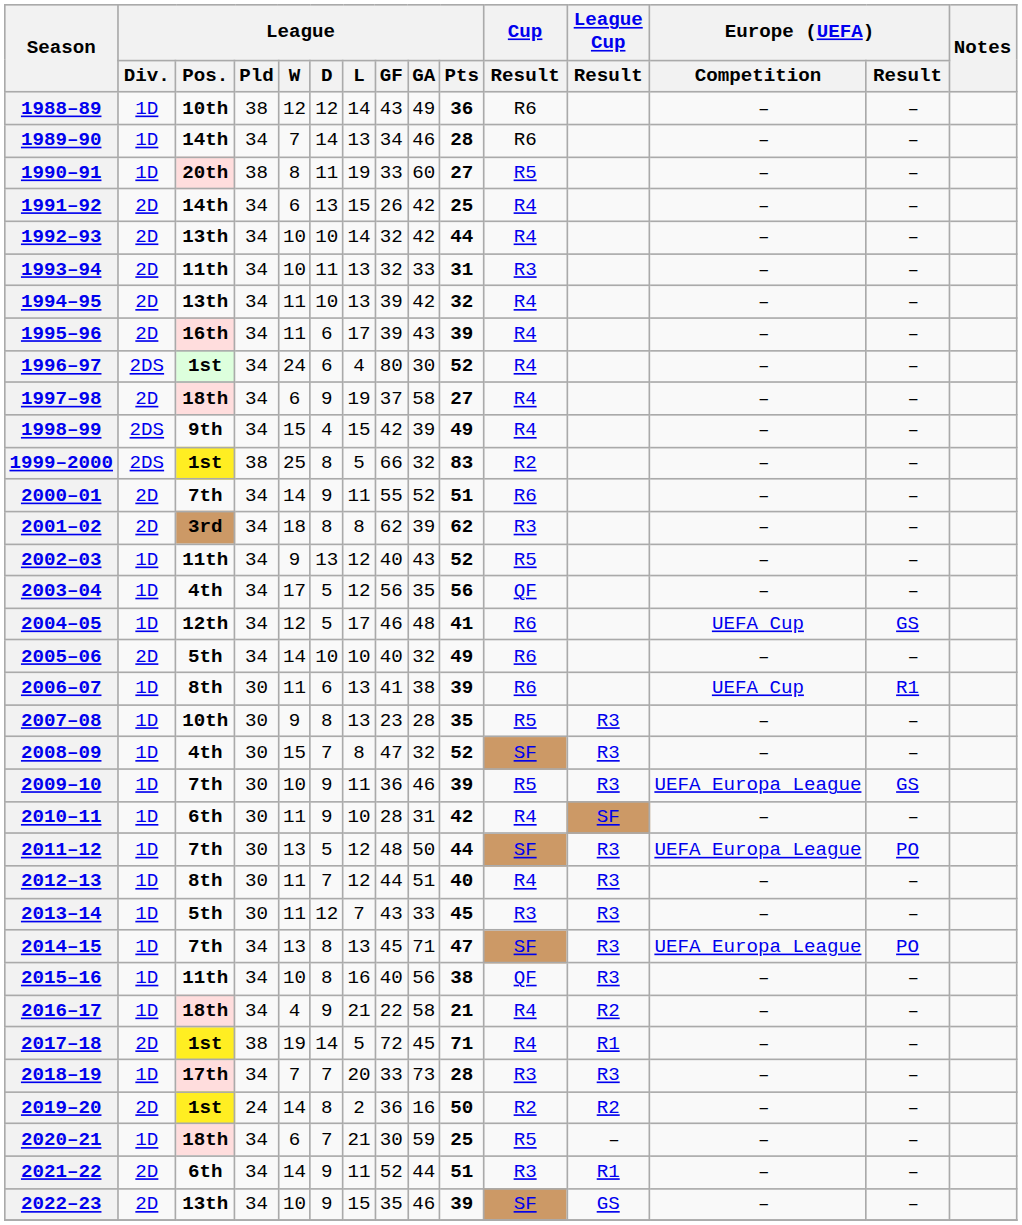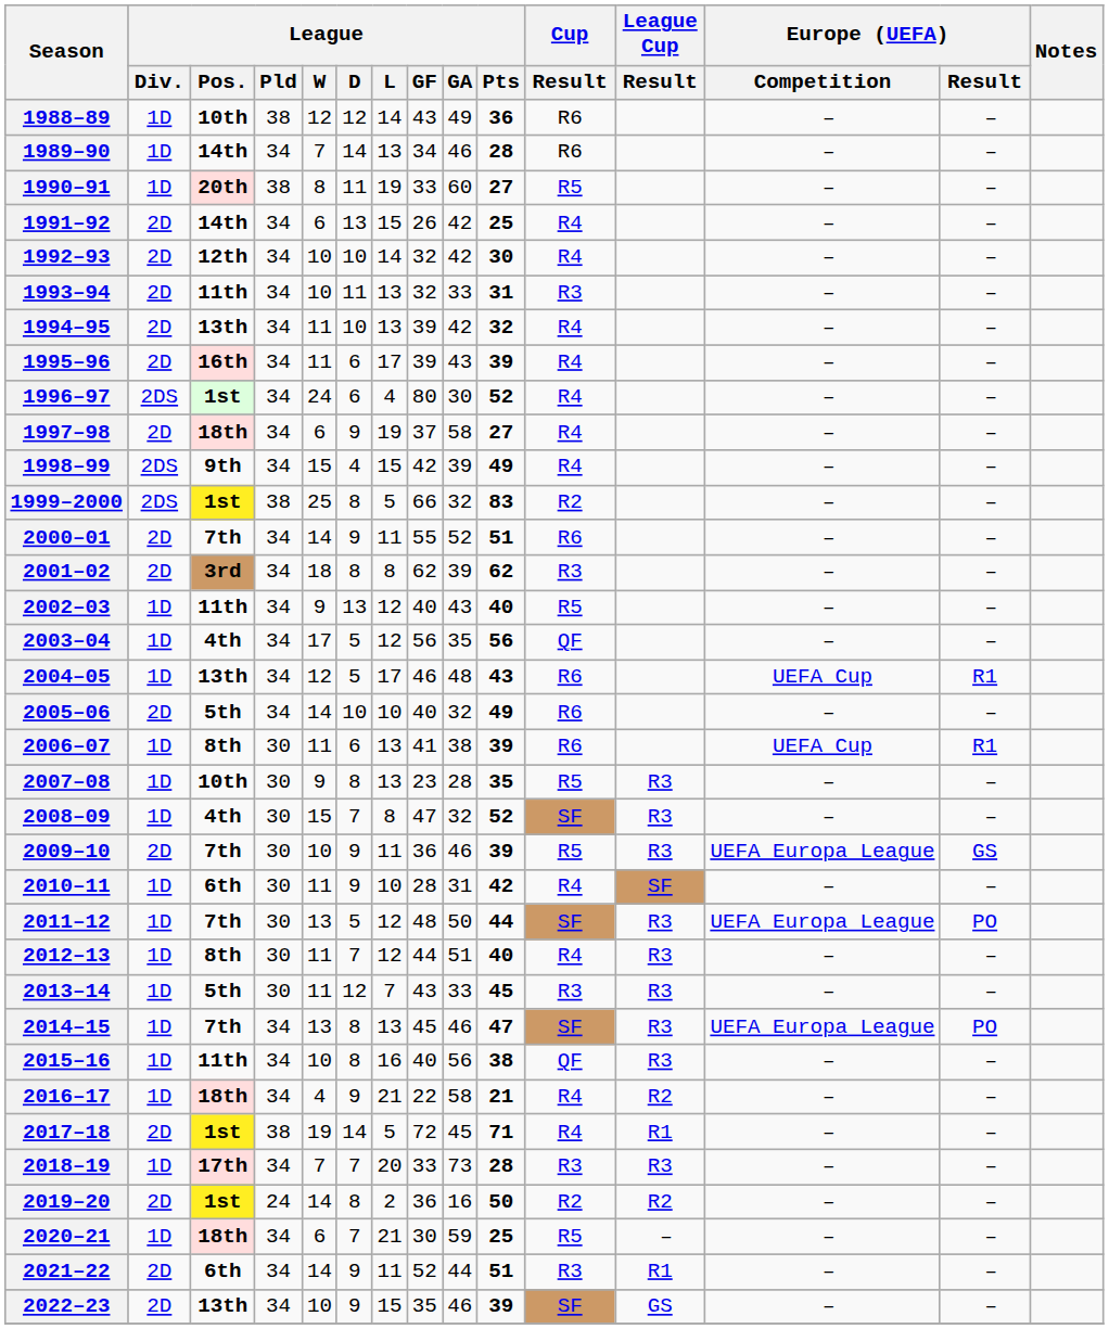 <table class="wikitable" style="font-size:90%; text-align: center">
 <tr>
 <th rowspan="2">Season</th>
 <th colspan="9">League</th>
 <th align=center><a href='#'>Cup</a></th>
 <th align=center><a href='#'>League Cup</a></th>
 <th colspan="2">Europe (<a href='#'>UEFA</a>)<br></th>
 <th rowspan="2">Notes</th>
 </tr>
 <tr>
 <th style="width:30px;">Div.</th>
 <th style="width:30px;">Pos.</th>
 <th>Pld</th>
 <th>W</th>
 <th>D</th>
 <th>L</th>
 <th>GF</th>
 <th>GA</th>
 <th>Pts</th>
 <th style="width:45px;">Result</th>
 <th style="width:45px;">Result</th>
 <th>Competition</th>
 <th style="width:45px;">Result<br></th>
 </tr>
 <tr>
 <th><a href='#'>1988–89</a></th>
 <td><a href='#'>1D</a></td>
 <td><strong>10th</strong></td>
 <td>38</td>
 <td>12</td>
 <td>12</td>
 <td>14</td>
 <td>43</td>
 <td>49</td>
 <td><strong>36</strong></td>
 <td>R6</td>
 <td></td>
 <td> –</td>
 <td> –</td>
 <td></td>
 </tr>
 <tr>
 <th><a href='#'>1989–90</a></th>
 <td><a href='#'>1D</a></td>
 <td><strong>14th</strong></td>
 <td>34</td>
 <td>7</td>
 <td>14</td>
 <td>13</td>
 <td>34</td>
 <td>46</td>
 <td><strong>28</strong></td>
 <td>R6</td>
 <td></td>
 <td> –</td>
 <td> –</td>
 <td></td>
 </tr>
 <tr>
 <th><a href='#'>1990–91</a></th>
 <td><a href='#'>1D</a></td>
 <td bgcolor=#fdd><strong>20th</strong></td>
 <td>38</td>
 <td>8</td>
 <td>11</td>
 <td>19</td>
 <td>33</td>
 <td>60</td>
 <td><strong>27</strong></td>
 <td><a href='#'>R5</a></td>
 <td></td>
 <td> –</td>
 <td> –</td>
 <td></td>
 </tr>
 <tr>
 <th><a href='#'>1991–92</a></th>
 <td><a href='#'>2D</a></td>
 <td><strong>14th</strong></td>
 <td>34</td>
 <td>6</td>
 <td>13</td>
 <td>15</td>
 <td>26</td>
 <td>42</td>
 <td><strong>25</strong></td>
 <td><a href='#'>R4</a></td>
 <td></td>
 <td> –</td>
 <td> –</td>
 <td></td>
 </tr>
 <tr>
 <th><a href='#'>1992–93</a></th>
 <td><a href='#'>2D</a></td>
-<td><strong>13th</strong></td>
+<td><strong>12th</strong></td>
 <td>34</td>
 <td>10</td>
 <td>10</td>
 <td>14</td>
 <td>32</td>
 <td>42</td>
-<td><strong>44</strong></td>
+<td><strong>30</strong></td>
 <td><a href='#'>R4</a></td>
 <td></td>
 <td> –</td>
 <td> –</td>
 <td></td>
 </tr>
 <tr>
 <th><a href='#'>1993–94</a></th>
 <td><a href='#'>2D</a></td>
 <td><strong>11th</strong></td>
 <td>34</td>
 <td>10</td>
 <td>11</td>
 <td>13</td>
 <td>32</td>
 <td>33</td>
 <td><strong>31</strong></td>
 <td><a href='#'>R3</a></td>
 <td></td>
 <td> –</td>
 <td> –</td>
 <td></td>
 </tr>
 <tr>
 <th><a href='#'>1994–95</a></th>
 <td><a href='#'>2D</a></td>
 <td><strong>13th</strong></td>
 <td>34</td>
 <td>11</td>
 <td>10</td>
 <td>13</td>
 <td>39</td>
 <td>42</td>
 <td><strong>32</strong></td>
 <td><a href='#'>R4</a></td>
 <td></td>
 <td> –</td>
 <td> –</td>
 <td></td>
 </tr>
 <tr>
 <th><a href='#'>1995–96</a></th>
 <td><a href='#'>2D</a></td>
 <td bgcolor=#fdd><strong>16th</strong></td>
 <td>34</td>
 <td>11</td>
 <td>6</td>
 <td>17</td>
 <td>39</td>
 <td>43</td>
 <td><strong>39</strong></td>
 <td><a href='#'>R4</a></td>
 <td></td>
 <td> –</td>
 <td> –</td>
 <td></td>
 </tr>
 <tr>
 <th><a href='#'>1996–97</a></th>
 <td><a href='#'>2DS</a></td>
 <td bgcolor=#dfd><strong>1st</strong></td>
 <td>34</td>
 <td>24</td>
 <td>6</td>
 <td>4</td>
 <td>80</td>
 <td>30</td>
 <td><strong>52</strong></td>
 <td><a href='#'>R4</a></td>
 <td></td>
 <td> –</td>
 <td> –</td>
 <td></td>
 </tr>
 <tr>
 <th><a href='#'>1997–98</a></th>
 <td><a href='#'>2D</a></td>
 <td bgcolor=#fdd><strong>18th</strong></td>
 <td>34</td>
 <td>6</td>
 <td>9</td>
 <td>19</td>
 <td>37</td>
 <td>58</td>
 <td><strong>27</strong></td>
 <td><a href='#'>R4</a></td>
 <td></td>
 <td> –</td>
 <td> –</td>
 <td></td>
 </tr>
 <tr>
 <th><a href='#'>1998–99</a></th>
 <td><a href='#'>2DS</a></td>
 <td><strong>9th</strong></td>
 <td>34</td>
 <td>15</td>
 <td>4</td>
 <td>15</td>
 <td>42</td>
 <td>39</td>
 <td><strong>49</strong></td>
 <td><a href='#'>R4</a></td>
 <td></td>
 <td> –</td>
 <td> –</td>
 <td></td>
 </tr>
 <tr>
 <th><a href='#'>1999–2000</a></th>
 <td><a href='#'>2DS</a></td>
 <td bgcolor=#fe2><strong>1st</strong></td>
 <td>38</td>
 <td>25</td>
 <td>8</td>
 <td>5</td>
 <td>66</td>
 <td>32</td>
 <td><strong>83</strong></td>
 <td><a href='#'>R2</a></td>
 <td></td>
 <td> –</td>
 <td> –</td>
 <td></td>
 </tr>
 <tr>
 <th><a href='#'>2000–01</a></th>
 <td><a href='#'>2D</a></td>
 <td><strong>7th</strong></td>
 <td>34</td>
 <td>14</td>
 <td>9</td>
 <td>11</td>
 <td>55</td>
 <td>52</td>
 <td><strong>51</strong></td>
 <td><a href='#'>R6</a></td>
 <td></td>
 <td> –</td>
 <td> –</td>
 <td></td>
 </tr>
 <tr>
 <th><a href='#'>2001–02</a></th>
 <td><a href='#'>2D</a></td>
 <td bgcolor=#cc9966><strong>3rd</strong></td>
 <td>34</td>
 <td>18</td>
 <td>8</td>
 <td>8</td>
 <td>62</td>
 <td>39</td>
 <td><strong>62</strong></td>
 <td><a href='#'>R3</a></td>
 <td></td>
 <td> –</td>
 <td> –</td>
 <td></td>
 </tr>
 <tr>
 <th><a href='#'>2002–03</a></th>
 <td><a href='#'>1D</a></td>
 <td><strong>11th</strong></td>
 <td>34</td>
 <td>9</td>
 <td>13</td>
 <td>12</td>
 <td>40</td>
 <td>43</td>
-<td><strong>52</strong></td>
+<td><strong>40</strong></td>
 <td><a href='#'>R5</a></td>
 <td></td>
 <td> –</td>
 <td> –</td>
 <td></td>
 </tr>
 <tr>
 <th><a href='#'>2003–04</a></th>
 <td><a href='#'>1D</a></td>
 <td><strong>4th</strong></td>
 <td>34</td>
 <td>17</td>
 <td>5</td>
 <td>12</td>
 <td>56</td>
 <td>35</td>
 <td><strong>56</strong></td>
 <td><a href='#'>QF</a></td>
 <td></td>
 <td> –</td>
 <td> –</td>
 <td></td>
 </tr>
 <tr>
 <th><a href='#'>2004–05</a></th>
 <td><a href='#'>1D</a></td>
-<td><strong>12th</strong></td>
+<td><strong>13th</strong></td>
 <td>34</td>
 <td>12</td>
 <td>5</td>
 <td>17</td>
 <td>46</td>
 <td>48</td>
-<td><strong>41</strong></td>
+<td><strong>43</strong></td>
 <td><a href='#'>R6</a></td>
 <td></td>
 <td><a href='#'>UEFA Cup</a></td>
-<td><a href='#'>GS</a></td>
+<td><a href='#'>R1</a></td>
 <td></td>
 </tr>
 <tr>
 <th><a href='#'>2005–06</a></th>
 <td><a href='#'>2D</a></td>
 <td><strong>5th</strong></td>
 <td>34</td>
 <td>14</td>
 <td>10</td>
 <td>10</td>
 <td>40</td>
 <td>32</td>
 <td><strong>49</strong></td>
 <td><a href='#'>R6</a></td>
 <td></td>
 <td> –</td>
 <td> –</td>
 <td></td>
 </tr>
 <tr>
 <th><a href='#'>2006–07</a></th>
 <td><a href='#'>1D</a></td>
 <td><strong>8th</strong></td>
 <td>30</td>
 <td>11</td>
 <td>6</td>
 <td>13</td>
 <td>41</td>
 <td>38</td>
 <td><strong>39</strong></td>
 <td><a href='#'>R6</a></td>
 <td></td>
 <td><a href='#'>UEFA Cup</a></td>
 <td><a href='#'>R1</a></td>
 <td></td>
 </tr>
 <tr>
 <th><a href='#'>2007–08</a></th>
 <td><a href='#'>1D</a></td>
 <td><strong>10th</strong></td>
 <td>30</td>
 <td>9</td>
 <td>8</td>
 <td>13</td>
 <td>23</td>
 <td>28</td>
 <td><strong>35</strong></td>
 <td><a href='#'>R5</a></td>
 <td><a href='#'>R3</a></td>
 <td> –</td>
 <td> –</td>
 <td></td>
 </tr>
 <tr>
 <th><a href='#'>2008–09</a></th>
 <td><a href='#'>1D</a></td>
 <td><strong>4th</strong></td>
 <td>30</td>
 <td>15</td>
 <td>7</td>
 <td>8</td>
 <td>47</td>
 <td>32</td>
 <td><strong>52</strong></td>
 <td bgcolor=#cc9966><a href='#'>SF</a></td>
 <td><a href='#'>R3</a></td>
 <td> –</td>
 <td> –</td>
 <td></td>
 </tr>
 <tr>
 <th><a href='#'>2009–10</a></th>
-<td><a href='#'>1D</a></td>
+<td><a href='#'>2D</a></td>
 <td><strong>7th</strong></td>
 <td>30</td>
 <td>10</td>
 <td>9</td>
 <td>11</td>
 <td>36</td>
 <td>46</td>
 <td><strong>39</strong></td>
 <td><a href='#'>R5</a></td>
 <td><a href='#'>R3</a></td>
 <td><a href='#'>UEFA Europa League</a></td>
 <td><a href='#'>GS</a></td>
 <td></td>
 </tr>
 <tr>
 <th><a href='#'>2010–11</a></th>
 <td><a href='#'>1D</a></td>
 <td><strong>6th</strong></td>
 <td>30</td>
 <td>11</td>
 <td>9</td>
 <td>10</td>
 <td>28</td>
 <td>31</td>
 <td><strong>42</strong></td>
 <td><a href='#'>R4</a></td>
 <td bgcolor=#cc9966><a href='#'>SF</a></td>
 <td> –</td>
 <td> –</td>
 <td></td>
 </tr>
 <tr>
 <th><a href='#'>2011–12</a></th>
 <td><a href='#'>1D</a></td>
 <td><strong>7th</strong></td>
 <td>30</td>
 <td>13</td>
 <td>5</td>
 <td>12</td>
 <td>48</td>
 <td>50</td>
 <td><strong>44</strong></td>
 <td bgcolor=#cc9966><a href='#'>SF</a></td>
 <td><a href='#'>R3</a></td>
 <td><a href='#'>UEFA Europa League</a></td>
 <td><a href='#'>PO</a></td>
 <td></td>
 </tr>
 <tr>
 <th><a href='#'>2012–13</a></th>
 <td><a href='#'>1D</a></td>
 <td><strong>8th</strong></td>
 <td>30</td>
 <td>11</td>
 <td>7</td>
 <td>12</td>
 <td>44</td>
 <td>51</td>
 <td><strong>40</strong></td>
 <td><a href='#'>R4</a></td>
 <td><a href='#'>R3</a></td>
 <td> –</td>
 <td> –</td>
 <td></td>
 </tr>
 <tr>
 <th><a href='#'>2013–14</a></th>
 <td><a href='#'>1D</a></td>
 <td><strong>5th</strong></td>
 <td>30</td>
 <td>11</td>
 <td>12</td>
 <td>7</td>
 <td>43</td>
 <td>33</td>
 <td><strong>45</strong></td>
 <td><a href='#'>R3</a></td>
 <td><a href='#'>R3</a></td>
 <td> –</td>
 <td> –</td>
 <td></td>
 </tr>
 <tr>
 <th><a href='#'>2014–15</a></th>
 <td><a href='#'>1D</a></td>
 <td><strong>7th</strong></td>
 <td>34</td>
 <td>13</td>
 <td>8</td>
 <td>13</td>
 <td>45</td>
-<td>71</td>
+<td>46</td>
 <td><strong>47</strong></td>
 <td bgcolor=#cc9966><a href='#'>SF</a></td>
 <td><a href='#'>R3</a></td>
 <td><a href='#'>UEFA Europa League</a></td>
 <td><a href='#'>PO</a></td>
 <td></td>
 </tr>
 <tr>
 <th><a href='#'>2015–16</a></th>
 <td><a href='#'>1D</a></td>
 <td><strong>11th</strong></td>
 <td>34</td>
 <td>10</td>
 <td>8</td>
 <td>16</td>
 <td>40</td>
 <td>56</td>
 <td><strong>38</strong></td>
 <td><a href='#'>QF</a></td>
 <td><a href='#'>R3</a></td>
 <td> –</td>
 <td> –</td>
 <td></td>
 </tr>
 <tr>
 <th><a href='#'>2016–17</a></th>
 <td><a href='#'>1D</a></td>
 <td bgcolor=#fdd><strong>18th</strong></td>
 <td>34</td>
 <td>4</td>
 <td>9</td>
 <td>21</td>
 <td>22</td>
 <td>58</td>
 <td><strong>21</strong></td>
 <td><a href='#'>R4</a></td>
 <td><a href='#'>R2</a></td>
 <td> –</td>
 <td> –</td>
 <td></td>
 </tr>
 <tr>
 <th><a href='#'>2017–18</a></th>
 <td><a href='#'>2D</a></td>
 <td bgcolor=#fe2><strong>1st</strong></td>
 <td>38</td>
 <td>19</td>
 <td>14</td>
 <td>5</td>
 <td>72</td>
 <td>45</td>
 <td><strong>71</strong></td>
 <td><a href='#'>R4</a></td>
 <td><a href='#'>R1</a></td>
 <td> –</td>
 <td> –</td>
 <td></td>
 </tr>
 <tr>
 <th><a href='#'>2018–19</a></th>
 <td><a href='#'>1D</a></td>
 <td bgcolor=#fdd><strong>17th</strong></td>
 <td>34</td>
 <td>7</td>
 <td>7</td>
 <td>20</td>
 <td>33</td>
 <td>73</td>
 <td><strong>28</strong></td>
 <td><a href='#'>R3</a></td>
 <td><a href='#'>R3</a></td>
 <td> –</td>
 <td> –</td>
 <td></td>
 </tr>
 <tr>
 <th><a href='#'>2019–20</a></th>
 <td><a href='#'>2D</a></td>
 <td bgcolor=#fe2><strong>1st</strong></td>
 <td>24</td>
 <td>14</td>
 <td>8</td>
 <td>2</td>
 <td>36</td>
 <td>16</td>
 <td><strong>50</strong></td>
 <td><a href='#'>R2</a></td>
 <td><a href='#'>R2</a></td>
 <td> –</td>
 <td> –</td>
 <td></td>
 </tr>
 <tr>
 <th><a href='#'>2020–21</a></th>
 <td><a href='#'>1D</a></td>
 <td bgcolor=#fdd><strong>18th</strong></td>
 <td>34</td>
 <td>6</td>
 <td>7</td>
 <td>21</td>
 <td>30</td>
 <td>59</td>
 <td><strong>25</strong></td>
 <td><a href='#'>R5</a></td>
 <td> –</td>
 <td> –</td>
 <td> –</td>
 <td></td>
 </tr>
 <tr>
 <th><a href='#'>2021–22</a></th>
 <td><a href='#'>2D</a></td>
 <td><strong>6th</strong></td>
 <td>34</td>
 <td>14</td>
 <td>9</td>
 <td>11</td>
 <td>52</td>
 <td>44</td>
 <td><strong>51</strong></td>
 <td><a href='#'>R3</a></td>
 <td><a href='#'>R1</a></td>
 <td> –</td>
 <td> –</td>
 <td></td>
 </tr>
 <tr>
 <th><a href='#'>2022–23</a></th>
 <td><a href='#'>2D</a></td>
 <td><strong>13th</strong></td>
 <td>34</td>
 <td>10</td>
 <td>9</td>
 <td>15</td>
 <td>35</td>
 <td>46</td>
 <td><strong>39</strong></td>
 <td bgcolor=#cc9966><a href='#'>SF</a></td>
 <td><a href='#'>GS</a></td>
 <td> –</td>
 <td> –</td>
 <td></td>
 </tr>
 <tr>
 </tr>
 </table>
